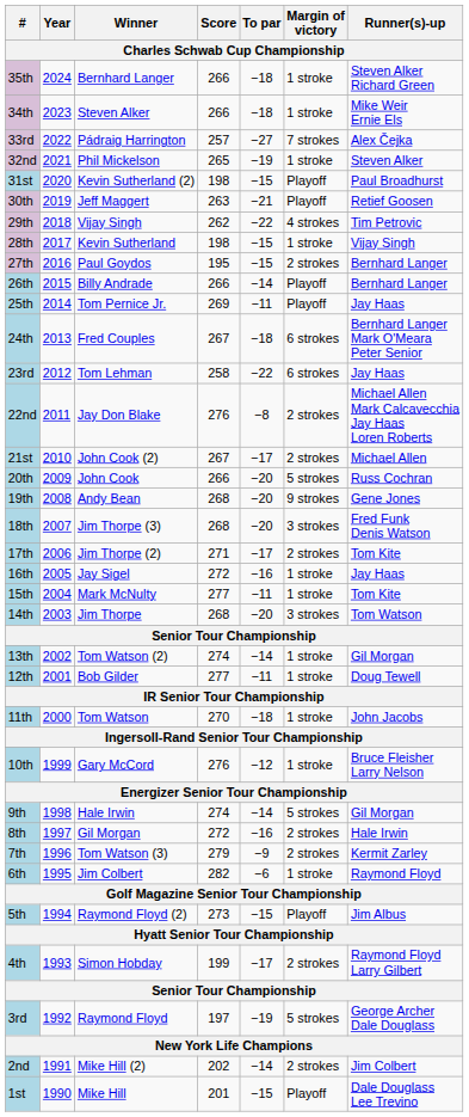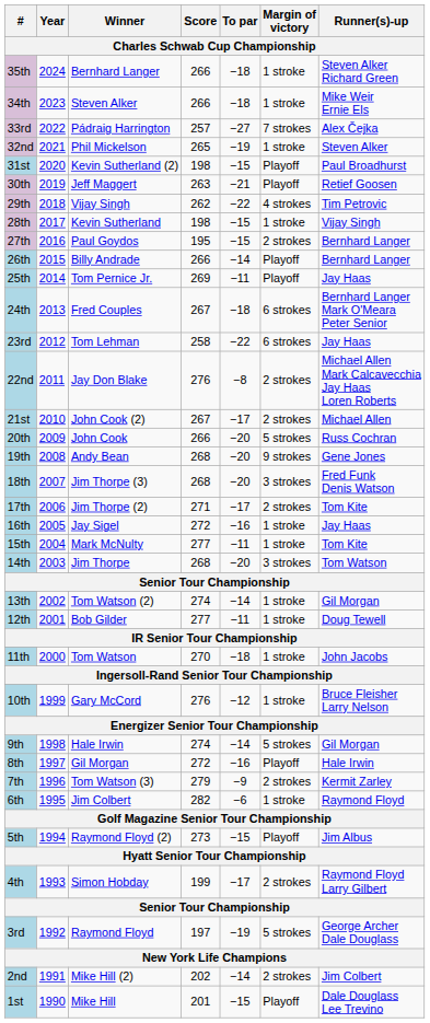 <table class=wikitable style=font-size:95%>
 <tr>
 <th>#</th>
 <th>Year</th>
 <th>Winner</th>
 <th>Score</th>
 <th>To par</th>
 <th>Margin of<br>victory</th>
 <th>Runner(s)-up</th>
 </tr>
 <tr>
 <th colspan=7>Charles Schwab Cup Championship</th>
 </tr>
 <tr>
 <td style="background:thistle">35th</td>
 <td><a href='#'>2024</a></td>
 <td> <a href='#'>Bernhard Langer</a></td>
 <td align=center>266</td>
 <td align=center>−18</td>
 <td>1 stroke</td>
 <td> <a href='#'>Steven Alker</a><br> <a href='#'>Richard Green</a></td>
 </tr>
 <tr>
 <td style="background:thistle">34th</td>
 <td><a href='#'>2023</a></td>
 <td> <a href='#'>Steven Alker</a></td>
 <td align=center>266</td>
 <td align=center>−18</td>
 <td>1 stroke</td>
 <td> <a href='#'>Mike Weir</a><br> <a href='#'>Ernie Els</a></td>
 </tr>
 <tr>
 <td style="background:thistle">33rd</td>
 <td><a href='#'>2022</a></td>
 <td> <a href='#'>Pádraig Harrington</a></td>
 <td align=center>257</td>
 <td align=center>−27</td>
 <td>7 strokes</td>
 <td> <a href='#'>Alex Čejka</a></td>
 </tr>
 <tr>
 <td style="background:thistle">32nd</td>
 <td><a href='#'>2021</a></td>
 <td> <a href='#'>Phil Mickelson</a></td>
 <td align=center>265</td>
 <td align=center>−19</td>
 <td>1 stroke</td>
 <td> <a href='#'>Steven Alker</a></td>
 </tr>
 <tr>
 <td style="background:lightblue">31st</td>
 <td><a href='#'>2020</a></td>
 <td> <a href='#'>Kevin Sutherland</a> (2)</td>
 <td align=center>198</td>
 <td align=center>−15</td>
 <td>Playoff</td>
 <td> <a href='#'>Paul Broadhurst</a></td>
 </tr>
 <tr>
 <td style="background:thistle">30th</td>
 <td><a href='#'>2019</a></td>
 <td> <a href='#'>Jeff Maggert</a></td>
 <td align=center>263</td>
 <td align=center>−21</td>
 <td>Playoff</td>
 <td> <a href='#'>Retief Goosen</a></td>
 </tr>
 <tr>
 <td style="background:thistle">29th</td>
 <td><a href='#'>2018</a></td>
 <td> <a href='#'>Vijay Singh</a></td>
 <td align=center>262</td>
 <td align=center>−22</td>
 <td>4 strokes</td>
 <td> <a href='#'>Tim Petrovic</a></td>
 </tr>
 <tr>
 <td style="background:thistle">28th</td>
 <td><a href='#'>2017</a></td>
 <td> <a href='#'>Kevin Sutherland</a></td>
 <td align=center>198</td>
 <td align=center>−15</td>
 <td>1 stroke</td>
 <td> <a href='#'>Vijay Singh</a></td>
 </tr>
 <tr>
 <td style="background:thistle">27th</td>
 <td><a href='#'>2016</a></td>
 <td> <a href='#'>Paul Goydos</a></td>
 <td align=center>195</td>
 <td align=center>−15</td>
 <td>2 strokes</td>
 <td> <a href='#'>Bernhard Langer</a></td>
 </tr>
 <tr>
 <td style="background:lightblue">26th</td>
 <td><a href='#'>2015</a></td>
 <td> <a href='#'>Billy Andrade</a></td>
 <td align=center>266</td>
 <td align=center>−14</td>
 <td>Playoff</td>
 <td> <a href='#'>Bernhard Langer</a></td>
 </tr>
 <tr>
 <td style="background:lightblue">25th</td>
 <td><a href='#'>2014</a></td>
 <td> <a href='#'>Tom Pernice Jr.</a></td>
 <td align=center>269</td>
 <td align=center>−11</td>
 <td>Playoff</td>
 <td> <a href='#'>Jay Haas</a></td>
 </tr>
 <tr>
 <td style="background:lightblue">24th</td>
 <td><a href='#'>2013</a></td>
 <td> <a href='#'>Fred Couples</a></td>
 <td align=center>267</td>
 <td align=center>−18</td>
 <td>6 strokes</td>
 <td> <a href='#'>Bernhard Langer</a><br> <a href='#'>Mark O'Meara</a><br> <a href='#'>Peter Senior</a></td>
 </tr>
 <tr>
 <td style="background:lightblue">23rd</td>
 <td><a href='#'>2012</a></td>
 <td> <a href='#'>Tom Lehman</a></td>
 <td align=center>258</td>
 <td align=center>−22</td>
 <td>6 strokes</td>
 <td> <a href='#'>Jay Haas</a></td>
 </tr>
 <tr>
 <td style="background:lightblue">22nd</td>
 <td><a href='#'>2011</a></td>
 <td> <a href='#'>Jay Don Blake</a></td>
 <td align=center>276</td>
 <td align=center>−8</td>
 <td>2 strokes</td>
 <td> <a href='#'>Michael Allen</a><br> <a href='#'>Mark Calcavecchia</a><br> <a href='#'>Jay Haas</a><br> <a href='#'>Loren Roberts</a></td>
 </tr>
 <tr>
 <td style="background:lightblue">21st</td>
 <td><a href='#'>2010</a></td>
 <td> <a href='#'>John Cook</a> (2)</td>
 <td align=center>267</td>
 <td align=center>−17</td>
 <td>2 strokes</td>
 <td> <a href='#'>Michael Allen</a></td>
 </tr>
 <tr>
 <td style="background:lightblue">20th</td>
 <td><a href='#'>2009</a></td>
 <td> <a href='#'>John Cook</a></td>
 <td align=center>266</td>
 <td align=center>−20</td>
 <td>5 strokes</td>
 <td> <a href='#'>Russ Cochran</a></td>
 </tr>
 <tr>
 <td style="background:lightblue">19th</td>
 <td><a href='#'>2008</a></td>
 <td> <a href='#'>Andy Bean</a></td>
 <td align=center>268</td>
 <td align=center>−20</td>
 <td>9 strokes</td>
 <td> <a href='#'>Gene Jones</a></td>
 </tr>
 <tr>
 <td style="background:lightblue">18th</td>
 <td><a href='#'>2007</a></td>
 <td> <a href='#'>Jim Thorpe</a> (3)</td>
 <td align=center>268</td>
 <td align=center>−20</td>
 <td>3 strokes</td>
 <td> <a href='#'>Fred Funk</a><br> <a href='#'>Denis Watson</a></td>
 </tr>
 <tr>
 <td style="background:lightblue">17th</td>
 <td><a href='#'>2006</a></td>
 <td> <a href='#'>Jim Thorpe</a> (2)</td>
 <td align=center>271</td>
 <td align=center>−17</td>
 <td>2 strokes</td>
 <td> <a href='#'>Tom Kite</a></td>
 </tr>
 <tr>
 <td style="background:lightblue">16th</td>
 <td><a href='#'>2005</a></td>
 <td> <a href='#'>Jay Sigel</a></td>
 <td align=center>272</td>
 <td align=center>−16</td>
 <td>1 stroke</td>
 <td> <a href='#'>Jay Haas</a></td>
 </tr>
 <tr>
 <td style="background:lightblue">15th</td>
 <td><a href='#'>2004</a></td>
 <td> <a href='#'>Mark McNulty</a></td>
 <td align=center>277</td>
 <td align=center>−11</td>
 <td>1 stroke</td>
 <td> <a href='#'>Tom Kite</a></td>
 </tr>
 <tr>
 <td style="background:lightblue">14th</td>
 <td><a href='#'>2003</a></td>
 <td> <a href='#'>Jim Thorpe</a></td>
 <td align=center>268</td>
 <td align=center>−20</td>
 <td>3 strokes</td>
 <td> <a href='#'>Tom Watson</a></td>
 </tr>
 <tr>
 <th colspan=7>Senior Tour Championship</th>
 </tr>
 <tr>
 <td style="background:lightblue">13th</td>
 <td><a href='#'>2002</a></td>
 <td> <a href='#'>Tom Watson</a> (2)</td>
 <td align=center>274</td>
 <td align=center>−14</td>
 <td>1 stroke</td>
 <td> <a href='#'>Gil Morgan</a></td>
 </tr>
 <tr>
 <td style="background:lightblue">12th</td>
 <td><a href='#'>2001</a></td>
 <td> <a href='#'>Bob Gilder</a></td>
 <td align=center>277</td>
 <td align=center>−11</td>
 <td>1 stroke</td>
 <td> <a href='#'>Doug Tewell</a></td>
 </tr>
 <tr>
 <th colspan=7>IR Senior Tour Championship</th>
 </tr>
 <tr>
 <td style="background:lightblue">11th</td>
 <td><a href='#'>2000</a></td>
 <td> <a href='#'>Tom Watson</a></td>
 <td align=center>270</td>
 <td align=center>−18</td>
 <td>1 stroke</td>
 <td> <a href='#'>John Jacobs</a></td>
 </tr>
 <tr>
 <th colspan=7>Ingersoll-Rand Senior Tour Championship</th>
 </tr>
 <tr>
 <td style="background:lightblue">10th</td>
 <td><a href='#'>1999</a></td>
 <td> <a href='#'>Gary McCord</a></td>
 <td align=center>276</td>
 <td align=center>−12</td>
 <td>1 stroke</td>
 <td> <a href='#'>Bruce Fleisher</a><br> <a href='#'>Larry Nelson</a></td>
 </tr>
 <tr>
 <th colspan=7>Energizer Senior Tour Championship</th>
 </tr>
 <tr>
 <td style="background:lightblue">9th</td>
 <td><a href='#'>1998</a></td>
 <td> <a href='#'>Hale Irwin</a></td>
 <td align=center>274</td>
 <td align=center>−14</td>
 <td>5 strokes</td>
 <td> <a href='#'>Gil Morgan</a></td>
 </tr>
 <tr>
 <td style="background:lightblue">8th</td>
 <td><a href='#'>1997</a></td>
 <td> <a href='#'>Gil Morgan</a></td>
 <td align=center>272</td>
 <td align=center>−16</td>
-<td>2 strokes</td>
+<td>Playoff</td>
 <td> <a href='#'>Hale Irwin</a></td>
 </tr>
 <tr>
 <td style="background:lightblue">7th</td>
 <td><a href='#'>1996</a></td>
 <td> <a href='#'>Tom Watson</a> (3)</td>
 <td align=center>279</td>
 <td align=center>−9</td>
 <td>2 strokes</td>
 <td> <a href='#'>Kermit Zarley</a></td>
 </tr>
 <tr>
 <td style="background:lightblue">6th</td>
 <td><a href='#'>1995</a></td>
 <td> <a href='#'>Jim Colbert</a></td>
 <td align=center>282</td>
 <td align=center>−6</td>
 <td>1 stroke</td>
 <td> <a href='#'>Raymond Floyd</a></td>
 </tr>
 <tr>
 <th colspan=7>Golf Magazine Senior Tour Championship</th>
 </tr>
 <tr>
 <td style="background:lightblue">5th</td>
 <td><a href='#'>1994</a></td>
 <td> <a href='#'>Raymond Floyd</a> (2)</td>
 <td align=center>273</td>
 <td align=center>−15</td>
 <td>Playoff</td>
 <td> <a href='#'>Jim Albus</a></td>
 </tr>
 <tr>
 <th colspan=7>Hyatt Senior Tour Championship</th>
 </tr>
 <tr>
 <td style="background:lightblue">4th</td>
 <td><a href='#'>1993</a></td>
 <td> <a href='#'>Simon Hobday</a></td>
 <td align=center>199</td>
 <td align=center>−17</td>
 <td>2 strokes</td>
 <td> <a href='#'>Raymond Floyd</a><br> <a href='#'>Larry Gilbert</a></td>
 </tr>
 <tr>
 <th colspan=7>Senior Tour Championship</th>
 </tr>
 <tr>
 <td style="background:lightblue">3rd</td>
 <td><a href='#'>1992</a></td>
 <td> <a href='#'>Raymond Floyd</a></td>
 <td align=center>197</td>
 <td align=center>−19</td>
 <td>5 strokes</td>
 <td> <a href='#'>George Archer</a><br> <a href='#'>Dale Douglass</a></td>
 </tr>
 <tr>
 <th colspan=7>New York Life Champions</th>
 </tr>
 <tr>
 <td style="background:lightblue">2nd</td>
 <td><a href='#'>1991</a></td>
 <td> <a href='#'>Mike Hill</a> (2)</td>
 <td align=center>202</td>
 <td align=center>−14</td>
 <td>2 strokes</td>
 <td> <a href='#'>Jim Colbert</a></td>
 </tr>
 <tr>
 <td style="background:lightblue">1st</td>
 <td><a href='#'>1990</a></td>
 <td> <a href='#'>Mike Hill</a></td>
 <td align=center>201</td>
 <td align=center>−15</td>
 <td>Playoff</td>
 <td> <a href='#'>Dale Douglass</a><br> <a href='#'>Lee Trevino</a></td>
 </tr>
 </table>
